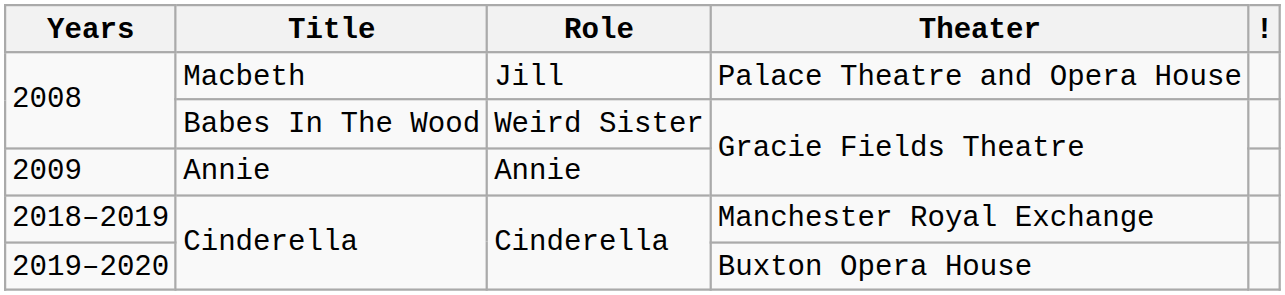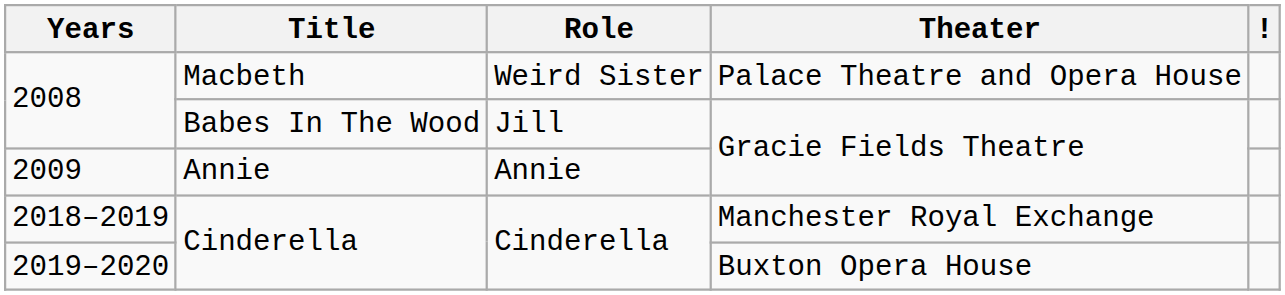 <table class="wikitable">
 <tr>
 <th>Years</th>
 <th>Title</th>
 <th>Role</th>
 <th>Theater</th>
 <th>!</th>
 </tr>
 <tr>
 <td rowspan=2>2008</td>
 <td>Macbeth</td>
-<td>Jill</td>
+<td>Weird Sister</td>
 <td>Palace Theatre and Opera House</td>
 <td></td>
 </tr>
 <tr>
 <td>Babes In The Wood</td>
-<td>Weird Sister</td>
+<td>Jill</td>
 <td rowspan=2>Gracie Fields Theatre</td>
 <td></td>
 </tr>
 <tr>
 <td>2009</td>
 <td>Annie</td>
 <td>Annie</td>
 <td></td>
 </tr>
 <tr>
 <td>2018–2019</td>
 <td rowspan=2>Cinderella</td>
 <td rowspan=2>Cinderella</td>
 <td>Manchester Royal Exchange</td>
 <td></td>
 </tr>
 <tr>
 <td>2019–2020</td>
 <td>Buxton Opera House</td>
 <td></td>
 </tr>
 </table>
